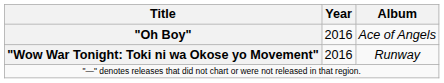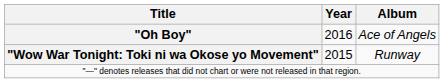 <table class="wikitable plainrowheaders" style="text-align:center">
 <tr>
 <th scope="col">Title</th>
 <th scope="col">Year</th>
 <th scope="col">Album</th>
 </tr>
 <tr>
 <th scope="row">"Oh Boy"</th>
 <td>2016</td>
 <td><em>Ace of Angels</em></td>
 </tr>
 <tr>
 <th scope="row">"Wow War Tonight: Toki ni wa Okose yo Movement" <br></th>
-<td>2016</td>
+<td>2015</td>
 <td><em>Runway</em></td>
 </tr>
 <tr>
 <td style="font-size:8pt" colspan="3">"—" denotes releases that did not chart or were not released in that region.</td>
 </tr>
 </table>
